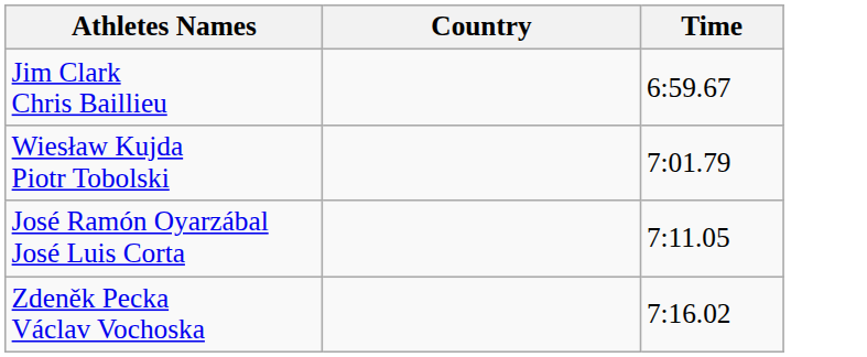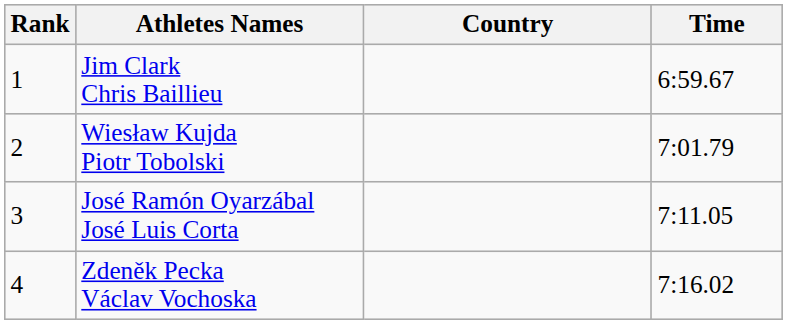 <table class="wikitable">
 <tr>
+<th width=25>Rank</th>
 <th width=175>Athletes Names</th>
 <th width=175>Country</th>
 <th width=75>Time</th>
 </tr>
 <tr>
+<td>1</td>
 <td><a href='#'>Jim Clark</a><br><a href='#'>Chris Baillieu</a></td>
 <td></td>
 <td>6:59.67</td>
 </tr>
 <tr>
+<td>2</td>
 <td><a href='#'>Wiesław Kujda</a><br><a href='#'>Piotr Tobolski</a></td>
 <td></td>
 <td>7:01.79</td>
 </tr>
 <tr>
+<td>3</td>
 <td><a href='#'>José Ramón Oyarzábal</a><br><a href='#'>José Luis Corta</a></td>
 <td></td>
 <td>7:11.05</td>
 </tr>
 <tr>
+<td>4</td>
 <td><a href='#'>Zdeněk Pecka</a><br><a href='#'>Václav Vochoska</a></td>
 <td></td>
 <td>7:16.02</td>
 </tr>
 </table>
